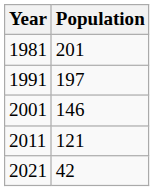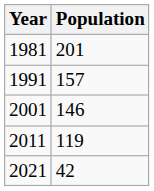 <table class="wikitable">
 <tr>
 <th>Year</th>
 <th>Population</th>
 </tr>
 <tr>
 <td>1981</td>
 <td>201</td>
 </tr>
 <tr>
 <td>1991</td>
-<td>197</td>
+<td>157</td>
 </tr>
 <tr>
 <td>2001</td>
 <td>146</td>
 </tr>
 <tr>
 <td>2011</td>
-<td>121</td>
+<td>119</td>
 </tr>
 <tr>
 <td>2021</td>
 <td>42</td>
 </tr>
 </table>
